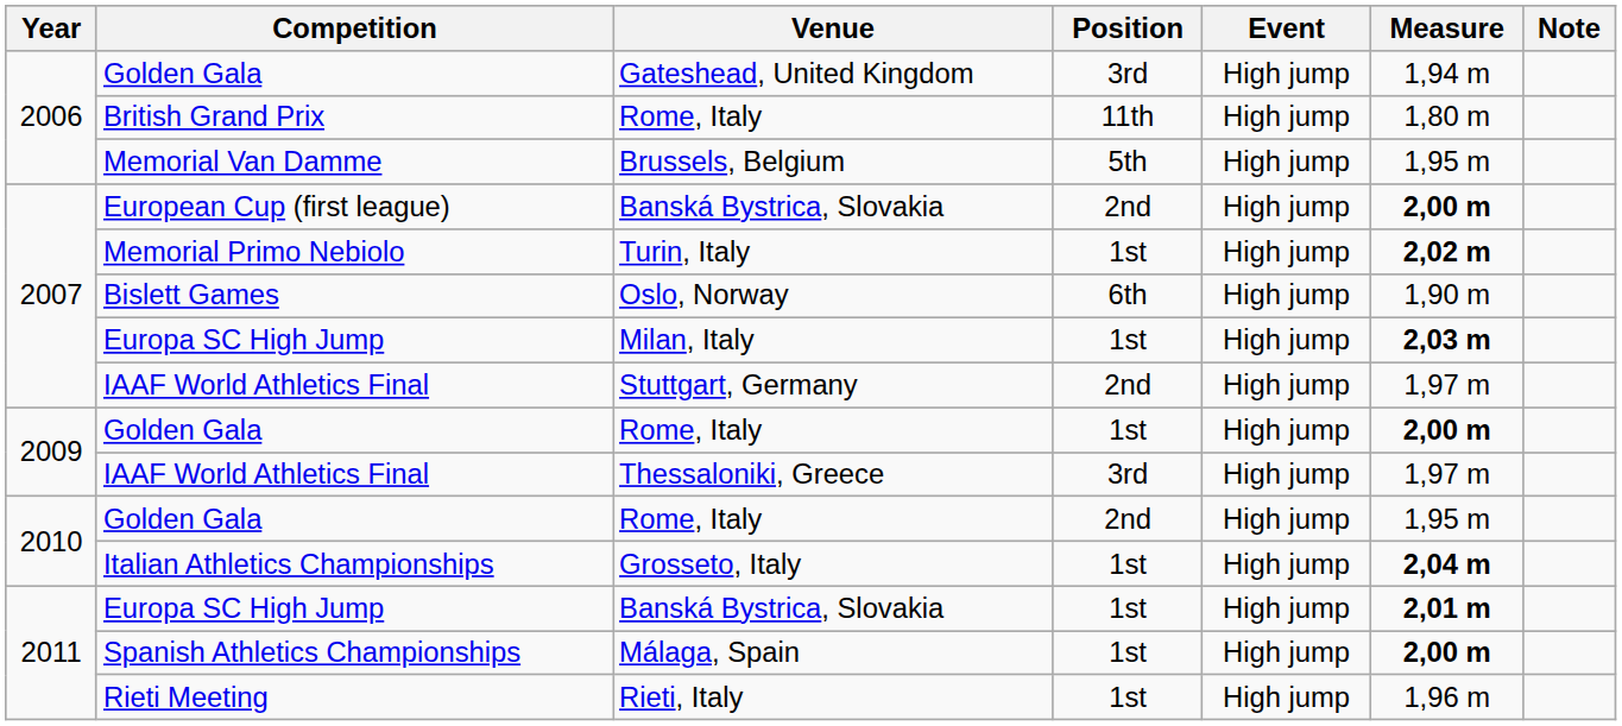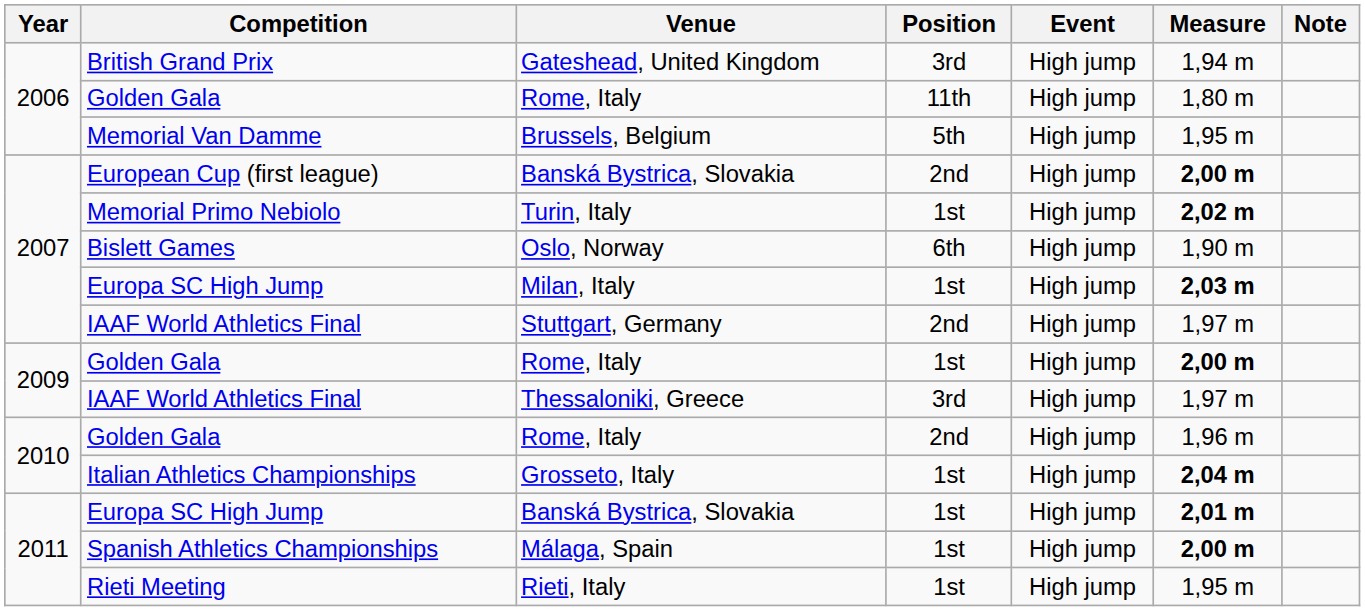 <table class="wikitable sortable"  style="width:65%; font-size:90%; text-align:center;">
 <tr>
 <th>Year</th>
 <th>Competition</th>
 <th>Venue</th>
 <th>Position</th>
 <th>Event</th>
 <th>Measure</th>
 <th>Note</th>
 </tr>
 <tr>
 <td rowspan=3>2006</td>
-<td align=left><a href='#'>Golden Gala</a></td>
+<td align=left><a href='#'>British Grand Prix</a></td>
 <td align=left><a href='#'>Gateshead</a>, United Kingdom</td>
 <td>3rd</td>
 <td>High jump</td>
 <td>1,94 m</td>
 <td></td>
 </tr>
 <tr>
-<td align=left><a href='#'>British Grand Prix</a></td>
+<td align=left><a href='#'>Golden Gala</a></td>
 <td align=left><a href='#'>Rome</a>, Italy</td>
 <td>11th</td>
 <td>High jump</td>
 <td>1,80 m</td>
 <td></td>
 </tr>
 <tr>
 <td align=left><a href='#'>Memorial Van Damme</a></td>
 <td align=left><a href='#'>Brussels</a>, Belgium</td>
 <td>5th</td>
 <td>High jump</td>
 <td>1,95 m</td>
 <td></td>
 </tr>
 <tr>
 <td rowspan=5>2007</td>
 <td align=left><a href='#'>European Cup</a> (first league)</td>
 <td align=left><a href='#'>Banská Bystrica</a>, Slovakia</td>
 <td>2nd</td>
 <td>High jump</td>
 <td><strong>2,00 m</strong></td>
 <td></td>
 </tr>
 <tr>
 <td align=left><a href='#'>Memorial Primo Nebiolo</a></td>
 <td align=left><a href='#'>Turin</a>, Italy</td>
 <td>1st</td>
 <td>High jump</td>
 <td><strong>2,02 m</strong></td>
 <td></td>
 </tr>
 <tr>
 <td align=left><a href='#'>Bislett Games</a></td>
 <td align=left><a href='#'>Oslo</a>, Norway</td>
 <td>6th</td>
 <td>High jump</td>
 <td>1,90 m</td>
 <td></td>
 </tr>
 <tr>
 <td align=left><a href='#'>Europa SC High Jump</a></td>
 <td align=left><a href='#'>Milan</a>, Italy</td>
 <td>1st</td>
 <td>High jump</td>
 <td><strong>2,03 m</strong></td>
 <td></td>
 </tr>
 <tr>
 <td align=left><a href='#'>IAAF World Athletics Final</a></td>
 <td align=left><a href='#'>Stuttgart</a>, Germany</td>
 <td>2nd</td>
 <td>High jump</td>
 <td>1,97 m</td>
 <td></td>
 </tr>
 <tr>
 <td rowspan=2>2009</td>
 <td align=left><a href='#'>Golden Gala</a></td>
 <td align=left><a href='#'>Rome</a>, Italy</td>
 <td>1st</td>
 <td>High jump</td>
 <td><strong>2,00 m</strong></td>
 <td></td>
 </tr>
 <tr>
 <td align=left><a href='#'>IAAF World Athletics Final</a></td>
 <td align=left><a href='#'>Thessaloniki</a>, Greece</td>
 <td>3rd</td>
 <td>High jump</td>
 <td>1,97 m</td>
 <td></td>
 </tr>
 <tr>
 <td rowspan=2>2010</td>
 <td align=left><a href='#'>Golden Gala</a></td>
 <td align=left><a href='#'>Rome</a>, Italy</td>
 <td>2nd</td>
 <td>High jump</td>
-<td>1,95 m</td>
+<td>1,96 m</td>
 <td></td>
 </tr>
 <tr>
 <td align=left><a href='#'>Italian Athletics Championships</a></td>
 <td align=left><a href='#'>Grosseto</a>, Italy</td>
 <td>1st</td>
 <td>High jump</td>
 <td><strong>2,04 m</strong></td>
 <td></td>
 </tr>
 <tr>
 <td rowspan=3>2011</td>
 <td align=left><a href='#'>Europa SC High Jump</a></td>
 <td align=left><a href='#'>Banská Bystrica</a>, Slovakia</td>
 <td>1st</td>
 <td>High jump</td>
 <td><strong>2,01 m</strong></td>
 <td> </td>
 </tr>
 <tr>
 <td align=left><a href='#'>Spanish Athletics Championships</a></td>
 <td align=left><a href='#'>Málaga</a>, Spain</td>
 <td>1st</td>
 <td>High jump</td>
 <td><strong>2,00 m</strong></td>
 <td></td>
 </tr>
 <tr>
 <td align=left><a href='#'>Rieti Meeting</a></td>
 <td align=left><a href='#'>Rieti</a>, Italy</td>
 <td>1st</td>
 <td>High jump</td>
-<td>1,96 m</td>
+<td>1,95 m</td>
 <td></td>
 </tr>
 </table>
